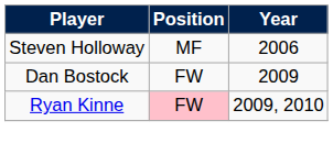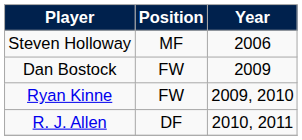 <table class="wikitable" border="1">
 <tr align="center">
 <th style="background:#00214D; color:#FFFFFF;">Player</th>
 <th style="background:#00214D; color:#FFFFFF;">Position</th>
 <th style="background:#00214D; color:#FFFFFF;">Year</th>
 </tr>
 <tr style="text-align:center;">
 <td>Steven Holloway</td>
 <td>MF</td>
 <td>2006</td>
 </tr>
 <tr style="text-align:center;">
 <td>Dan Bostock</td>
 <td>FW</td>
 <td>2009</td>
 </tr>
 <tr style="text-align:center;">
 <td><a href='#'>Ryan Kinne</a></td>
-<td style="background: pink;">FW</td>
+<td>FW</td>
 <td>2009, 2010</td>
+</tr>
+<tr style="text-align:center;">
+<td><a href='#'>R. J. Allen</a></td>
+<td>DF</td>
+<td>2010, 2011</td>
 </tr>
 <tr>
 </tr>
 </table>
